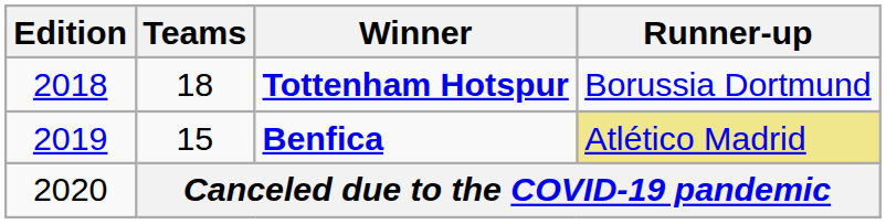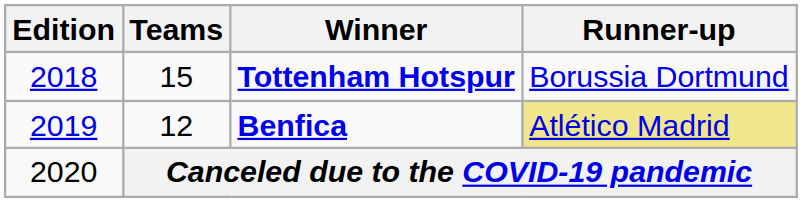 <table class="wikitable" style="font-size:85%;">
 <tr>
 <th>Edition</th>
 <th>Teams</th>
 <th>Winner</th>
 <th>Runner-up</th>
 </tr>
 <tr>
 <td style="text-align:center"><a href='#'>2018</a></td>
-<td style="text-align:center">18</td>
+<td style="text-align:center">15</td>
 <td style="text-align:left"> <strong><a href='#'>Tottenham Hotspur</a></strong></td>
 <td style="text-align:left"> <a href='#'>Borussia Dortmund</a></td>
 </tr>
 <tr>
 <td style="text-align:center"><a href='#'>2019</a></td>
-<td style="text-align:center">15</td>
+<td style="text-align:center">12</td>
 <td style="text-align:left"> <strong><a href='#'>Benfica</a></strong></td>
 <td style="background: khaki; text-align:left"> <a href='#'>Atlético Madrid</a></td>
 </tr>
 <tr>
 <td style="text-align:center">2020</td>
 <th colspan="3"><em>Canceled due to the <a href='#'>COVID-19 pandemic</a></em></th>
 </tr>
 </table>
